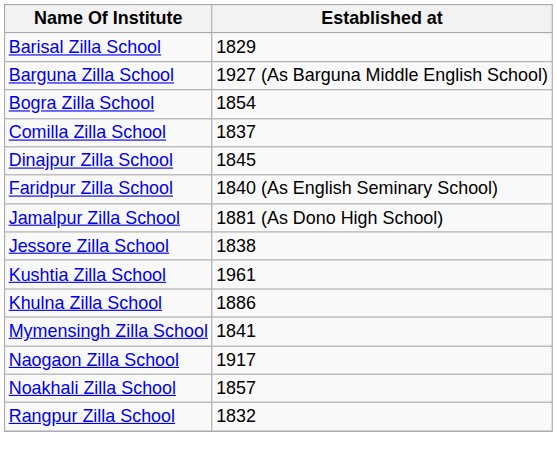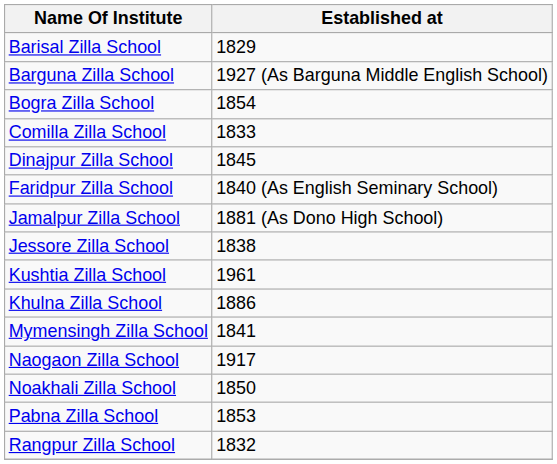 <table class="wikitable">
 <tr>
 <th>Name Of Institute</th>
 <th>Established at</th>
 </tr>
 <tr>
 <td><a href='#'>Barisal Zilla School</a></td>
 <td>1829</td>
 </tr>
 <tr>
 <td><a href='#'>Barguna Zilla School</a></td>
 <td>1927 (As Barguna Middle English School)</td>
 </tr>
 <tr>
 <td><a href='#'>Bogra Zilla School</a></td>
 <td>1854</td>
 </tr>
 <tr>
 <td><a href='#'>Comilla Zilla School</a></td>
-<td>1837</td>
+<td>1833</td>
 </tr>
 <tr>
 <td><a href='#'>Dinajpur Zilla School</a></td>
 <td>1845</td>
 </tr>
 <tr>
 <td><a href='#'>Faridpur Zilla School</a></td>
 <td>1840 (As English Seminary School)</td>
 </tr>
 <tr>
 <td><a href='#'>Jamalpur Zilla School</a></td>
 <td>1881 (As Dono High School)</td>
 </tr>
 <tr>
 <td><a href='#'>Jessore Zilla School</a></td>
 <td>1838</td>
 </tr>
 <tr>
 <td><a href='#'>Kushtia Zilla School</a></td>
 <td>1961</td>
 </tr>
 <tr>
 <td><a href='#'>Khulna Zilla School</a></td>
 <td>1886</td>
 </tr>
 <tr>
 <td><a href='#'>Mymensingh Zilla School</a></td>
 <td>1841</td>
 </tr>
 <tr>
 <td><a href='#'>Naogaon Zilla School</a></td>
 <td>1917</td>
 </tr>
 <tr>
 <td><a href='#'>Noakhali Zilla School</a></td>
-<td>1857</td>
+<td>1850</td>
+</tr>
+<tr>
+<td><a href='#'>Pabna Zilla School</a></td>
+<td>1853</td>
 </tr>
 <tr>
 <td><a href='#'>Rangpur Zilla School</a></td>
 <td>1832</td>
 </tr>
 <tr>
 </tr>
 </table>
